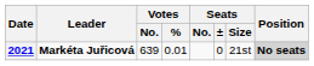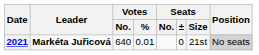 <table class="wikitable" style=text-align:center>
 <tr>
 <th rowspan="2">Date</th>
 <th rowspan="2">Leader</th>
 <th colspan="2">Votes</th>
 <th colspan="3">Seats</th>
 <th rowspan="2">Position</th>
 </tr>
 <tr>
 <th>No.</th>
 <th>%</th>
 <th>No.</th>
 <th>±</th>
 <th>Size</th>
 </tr>
 <tr>
 <th><a href='#'>2021</a></th>
 <td><strong>Markéta Juřicová</strong></td>
-<td>639</td>
+<td>640</td>
 <td>0.01</td>
 <td></td>
 <td> 0</td>
 <td>21st</td>
-<td style="background:lightgray;" align=center><strong>No seats</strong></td>
+<td style="background:lightgray;" align=center>No seats</td>
 </tr>
 </table>
